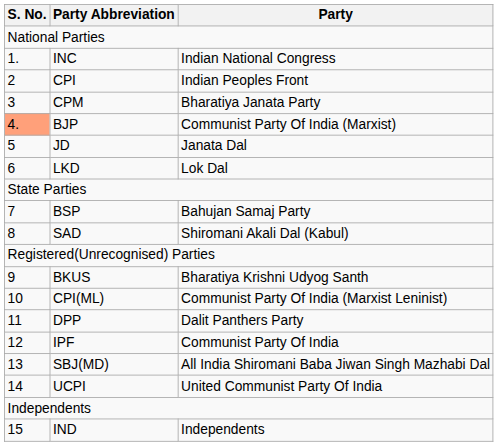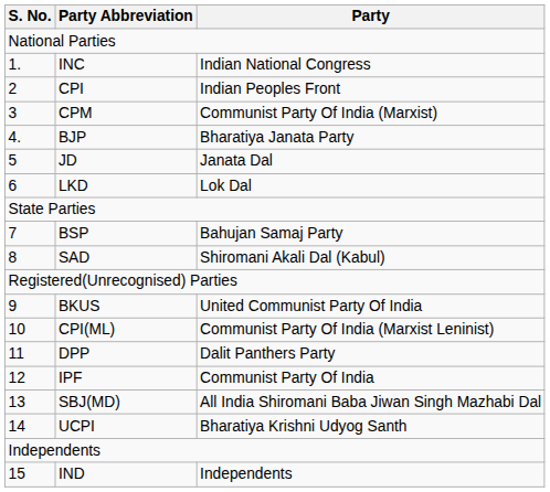 <table class="wikitable">
 <tr>
 <th>S. No.</th>
 <th>Party Abbreviation</th>
 <th>Party</th>
 </tr>
 <tr>
 <td colspan="3">National Parties</td>
 </tr>
 <tr>
 <td>1.</td>
 <td>INC</td>
 <td>Indian National Congress</td>
 </tr>
 <tr>
 <td>2</td>
 <td>CPI</td>
 <td>Indian Peoples Front</td>
 </tr>
 <tr>
 <td>3</td>
 <td>CPM</td>
-<td>Bharatiya Janata Party</td>
+<td>Communist Party Of India (Marxist)</td>
 </tr>
 <tr>
-<td style="background: lightsalmon;">4.</td>
+<td>4.</td>
 <td>BJP</td>
-<td>Communist Party Of India (Marxist)</td>
+<td>Bharatiya Janata Party</td>
 </tr>
 <tr>
 <td>5</td>
 <td>JD</td>
 <td>Janata Dal</td>
 </tr>
 <tr>
 <td>6</td>
 <td>LKD</td>
 <td>Lok Dal</td>
 </tr>
 <tr>
 <td colspan="3">State Parties</td>
 </tr>
 <tr>
 <td>7</td>
 <td>BSP</td>
 <td>Bahujan Samaj Party</td>
 </tr>
 <tr>
 <td>8</td>
 <td>SAD</td>
 <td>Shiromani Akali Dal (Kabul)</td>
 </tr>
 <tr>
 <td colspan="3">Registered(Unrecognised) Parties</td>
 </tr>
 <tr>
 <td>9</td>
 <td>BKUS</td>
-<td>Bharatiya Krishni Udyog Santh</td>
+<td>United Communist Party Of India</td>
 </tr>
 <tr>
 <td>10</td>
 <td>CPI(ML)</td>
 <td>Communist Party Of India (Marxist Leninist)</td>
 </tr>
 <tr>
 <td>11</td>
 <td>DPP</td>
 <td>Dalit Panthers Party</td>
 </tr>
 <tr>
 <td>12</td>
 <td>IPF</td>
 <td>Communist Party Of India</td>
 </tr>
 <tr>
 <td>13</td>
 <td>SBJ(MD)</td>
 <td>All India Shiromani Baba Jiwan Singh Mazhabi Dal</td>
 </tr>
 <tr>
 <td>14</td>
 <td>UCPI</td>
-<td>United Communist Party Of India</td>
+<td>Bharatiya Krishni Udyog Santh</td>
 </tr>
 <tr>
 <td colspan="3">Independents</td>
 </tr>
 <tr>
 <td>15</td>
 <td>IND</td>
 <td>Independents</td>
 </tr>
 </table>
